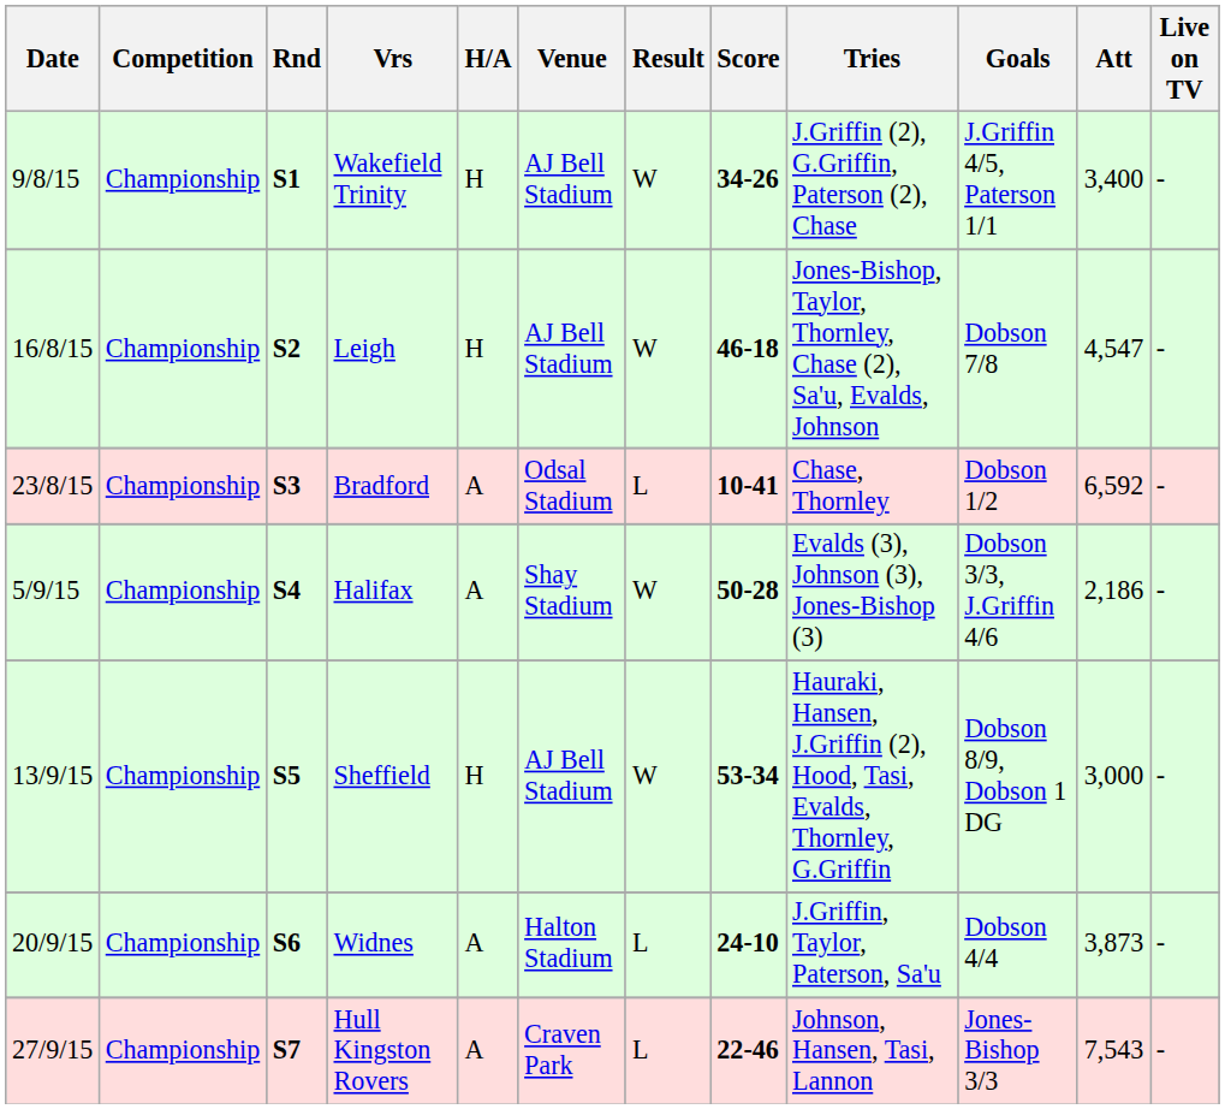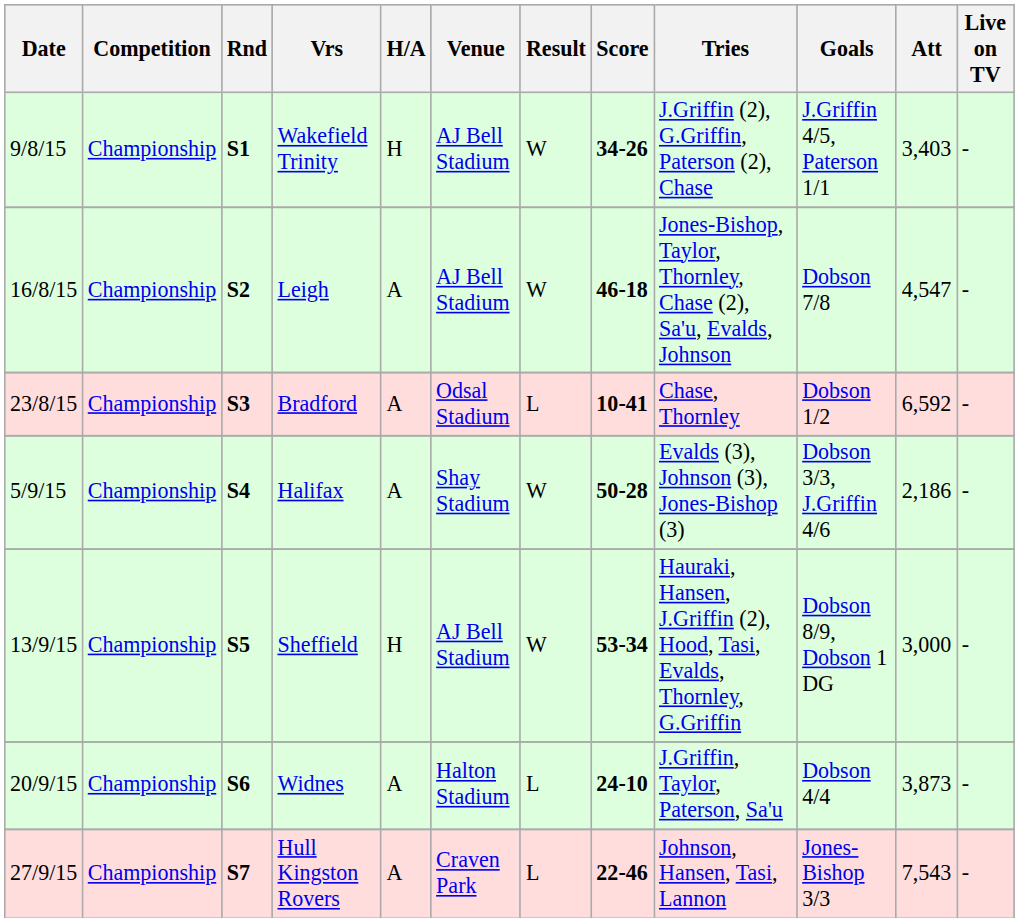 <table class="wikitable" style="font-size:85%;" width="100%">
 <tr>
 <th>Date</th>
 <th>Competition</th>
 <th>Rnd</th>
 <th>Vrs</th>
 <th>H/A</th>
 <th>Venue</th>
 <th>Result</th>
 <th>Score</th>
 <th>Tries</th>
 <th>Goals</th>
 <th>Att</th>
 <th>Live on TV</th>
 </tr>
 <tr style="background:#ddffdd;" width=20 | >
 <td>9/8/15</td>
 <td><a href='#'>Championship</a></td>
 <td><strong>S1</strong></td>
 <td><a href='#'>Wakefield Trinity</a></td>
 <td>H</td>
 <td><a href='#'>AJ Bell Stadium</a></td>
 <td>W</td>
 <td><strong>34-26</strong></td>
 <td><a href='#'>J.Griffin</a> (2), <a href='#'>G.Griffin</a>, <a href='#'>Paterson</a> (2), <a href='#'>Chase</a></td>
 <td><a href='#'>J.Griffin</a> 4/5, <a href='#'>Paterson</a> 1/1</td>
-<td>3,400</td>
+<td>3,403</td>
 <td>-</td>
 </tr>
 <tr>
 </tr>
 <tr style="background:#ddffdd;" width=20 | >
 <td>16/8/15</td>
 <td><a href='#'>Championship</a></td>
 <td><strong>S2</strong></td>
 <td><a href='#'>Leigh</a></td>
-<td>H</td>
+<td>A</td>
 <td><a href='#'>AJ Bell Stadium</a></td>
 <td>W</td>
 <td><strong>46-18</strong></td>
 <td><a href='#'>Jones-Bishop</a>, <a href='#'>Taylor</a>, <a href='#'>Thornley</a>, <a href='#'>Chase</a> (2), <a href='#'>Sa'u</a>, <a href='#'>Evalds</a>, <a href='#'>Johnson</a></td>
 <td><a href='#'>Dobson</a> 7/8</td>
 <td>4,547</td>
 <td>-</td>
 </tr>
 <tr>
 </tr>
 <tr style="background:#ffdddd;" width=20 | >
 <td>23/8/15</td>
 <td><a href='#'>Championship</a></td>
 <td><strong>S3</strong></td>
 <td><a href='#'>Bradford</a></td>
 <td>A</td>
 <td><a href='#'>Odsal Stadium</a></td>
 <td>L</td>
 <td><strong>10-41</strong></td>
 <td><a href='#'>Chase</a>, <a href='#'>Thornley</a></td>
 <td><a href='#'>Dobson</a> 1/2</td>
 <td>6,592</td>
 <td>-</td>
 </tr>
 <tr>
 </tr>
 <tr style="background:#ddffdd;" width=20 | >
 <td>5/9/15</td>
 <td><a href='#'>Championship</a></td>
 <td><strong>S4</strong></td>
 <td><a href='#'>Halifax</a></td>
 <td>A</td>
 <td><a href='#'>Shay Stadium</a></td>
 <td>W</td>
 <td><strong>50-28</strong></td>
 <td><a href='#'>Evalds</a> (3), <a href='#'>Johnson</a> (3), <a href='#'>Jones-Bishop</a> (3)</td>
 <td><a href='#'>Dobson</a> 3/3, <a href='#'>J.Griffin</a> 4/6</td>
 <td>2,186</td>
 <td>-</td>
 </tr>
 <tr>
 </tr>
 <tr style="background:#ddffdd;" width=20 | >
 <td>13/9/15</td>
 <td><a href='#'>Championship</a></td>
 <td><strong>S5</strong></td>
 <td><a href='#'>Sheffield</a></td>
 <td>H</td>
 <td><a href='#'>AJ Bell Stadium</a></td>
 <td>W</td>
 <td><strong>53-34</strong></td>
 <td><a href='#'>Hauraki</a>, <a href='#'>Hansen</a>, <a href='#'>J.Griffin</a> (2), <a href='#'>Hood</a>, <a href='#'>Tasi</a>, <a href='#'>Evalds</a>, <a href='#'>Thornley</a>, <a href='#'>G.Griffin</a></td>
 <td><a href='#'>Dobson</a> 8/9, <a href='#'>Dobson</a> 1 DG</td>
 <td>3,000</td>
 <td>-</td>
 </tr>
 <tr>
 </tr>
 <tr style="background:#ddffdd;" width=20 | >
 <td>20/9/15</td>
 <td><a href='#'>Championship</a></td>
 <td><strong>S6</strong></td>
 <td><a href='#'>Widnes</a></td>
 <td>A</td>
 <td><a href='#'>Halton Stadium</a></td>
 <td>L</td>
 <td><strong>24-10</strong></td>
 <td><a href='#'>J.Griffin</a>, <a href='#'>Taylor</a>, <a href='#'>Paterson</a>, <a href='#'>Sa'u</a></td>
 <td><a href='#'>Dobson</a> 4/4</td>
 <td>3,873</td>
 <td>-</td>
 </tr>
 <tr>
 </tr>
 <tr style="background:#ffdddd;" width=20 | >
 <td>27/9/15</td>
 <td><a href='#'>Championship</a></td>
 <td><strong>S7</strong></td>
 <td><a href='#'>Hull Kingston Rovers</a></td>
 <td>A</td>
 <td><a href='#'>Craven Park</a></td>
 <td>L</td>
 <td><strong>22-46</strong></td>
 <td><a href='#'>Johnson</a>, <a href='#'>Hansen</a>, <a href='#'>Tasi</a>, <a href='#'>Lannon</a></td>
 <td><a href='#'>Jones-Bishop</a> 3/3</td>
 <td>7,543</td>
 <td>-</td>
 </tr>
 <tr>
 </tr>
 </table>
